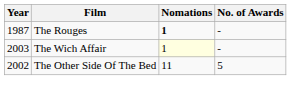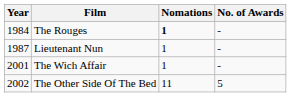 <table class="wikitable">
 <tr>
 <th>Year</th>
 <th>Film</th>
 <th>Nomations</th>
 <th>No. of Awards</th>
 </tr>
 <tr>
-<td>1987</td>
+<td>1984</td>
 <td>The Rouges</td>
 <td><strong>1</strong></td>
 <td>-</td>
 </tr>
 <tr>
-<td>2003</td>
+<td>1987</td>
+<td>Lieutenant Nun</td>
+<td>1</td>
+<td>-</td>
+</tr>
+<tr>
+<td>2001</td>
 <td>The Wich Affair</td>
-<td style="background: lightyellow;">1</td>
+<td>1</td>
 <td>-</td>
 </tr>
 <tr>
 <td>2002</td>
 <td>The Other Side Of The Bed</td>
 <td>11</td>
 <td>5</td>
 </tr>
 </table>
